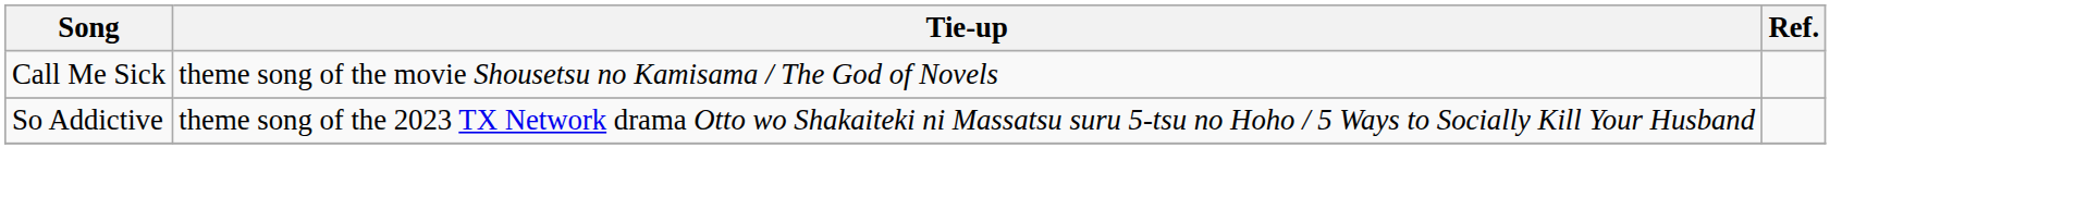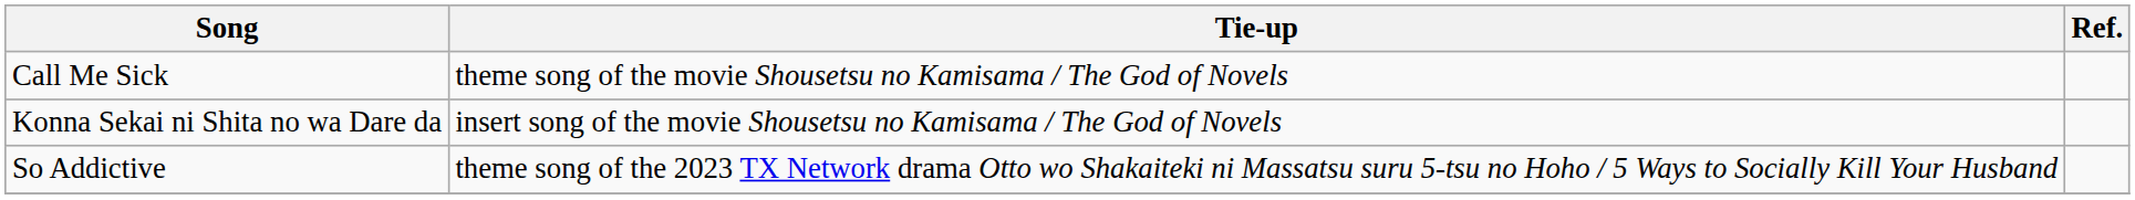 <table class="wikitable">
 <tr>
 <th>Song</th>
 <th>Tie-up</th>
 <th>Ref.</th>
 </tr>
 <tr>
 <td>Call Me Sick</td>
 <td>theme song of the movie <em>Shousetsu no Kamisama / The God of Novels</em></td>
 <td></td>
 </tr>
 <tr>
+<td>Konna Sekai ni Shita no wa Dare da <br></td>
+<td>insert song of the movie <em>Shousetsu no Kamisama / The God of Novels</em></td>
+<td></td>
+</tr>
+<tr>
 <td>So Addictive</td>
 <td>theme song of the 2023 <a href='#'>TX Network</a> drama <em>Otto wo Shakaiteki ni Massatsu suru 5-tsu no Hoho / 5 Ways to Socially Kill Your Husband</em></td>
 <td></td>
 </tr>
 <tr>
 </tr>
 </table>
